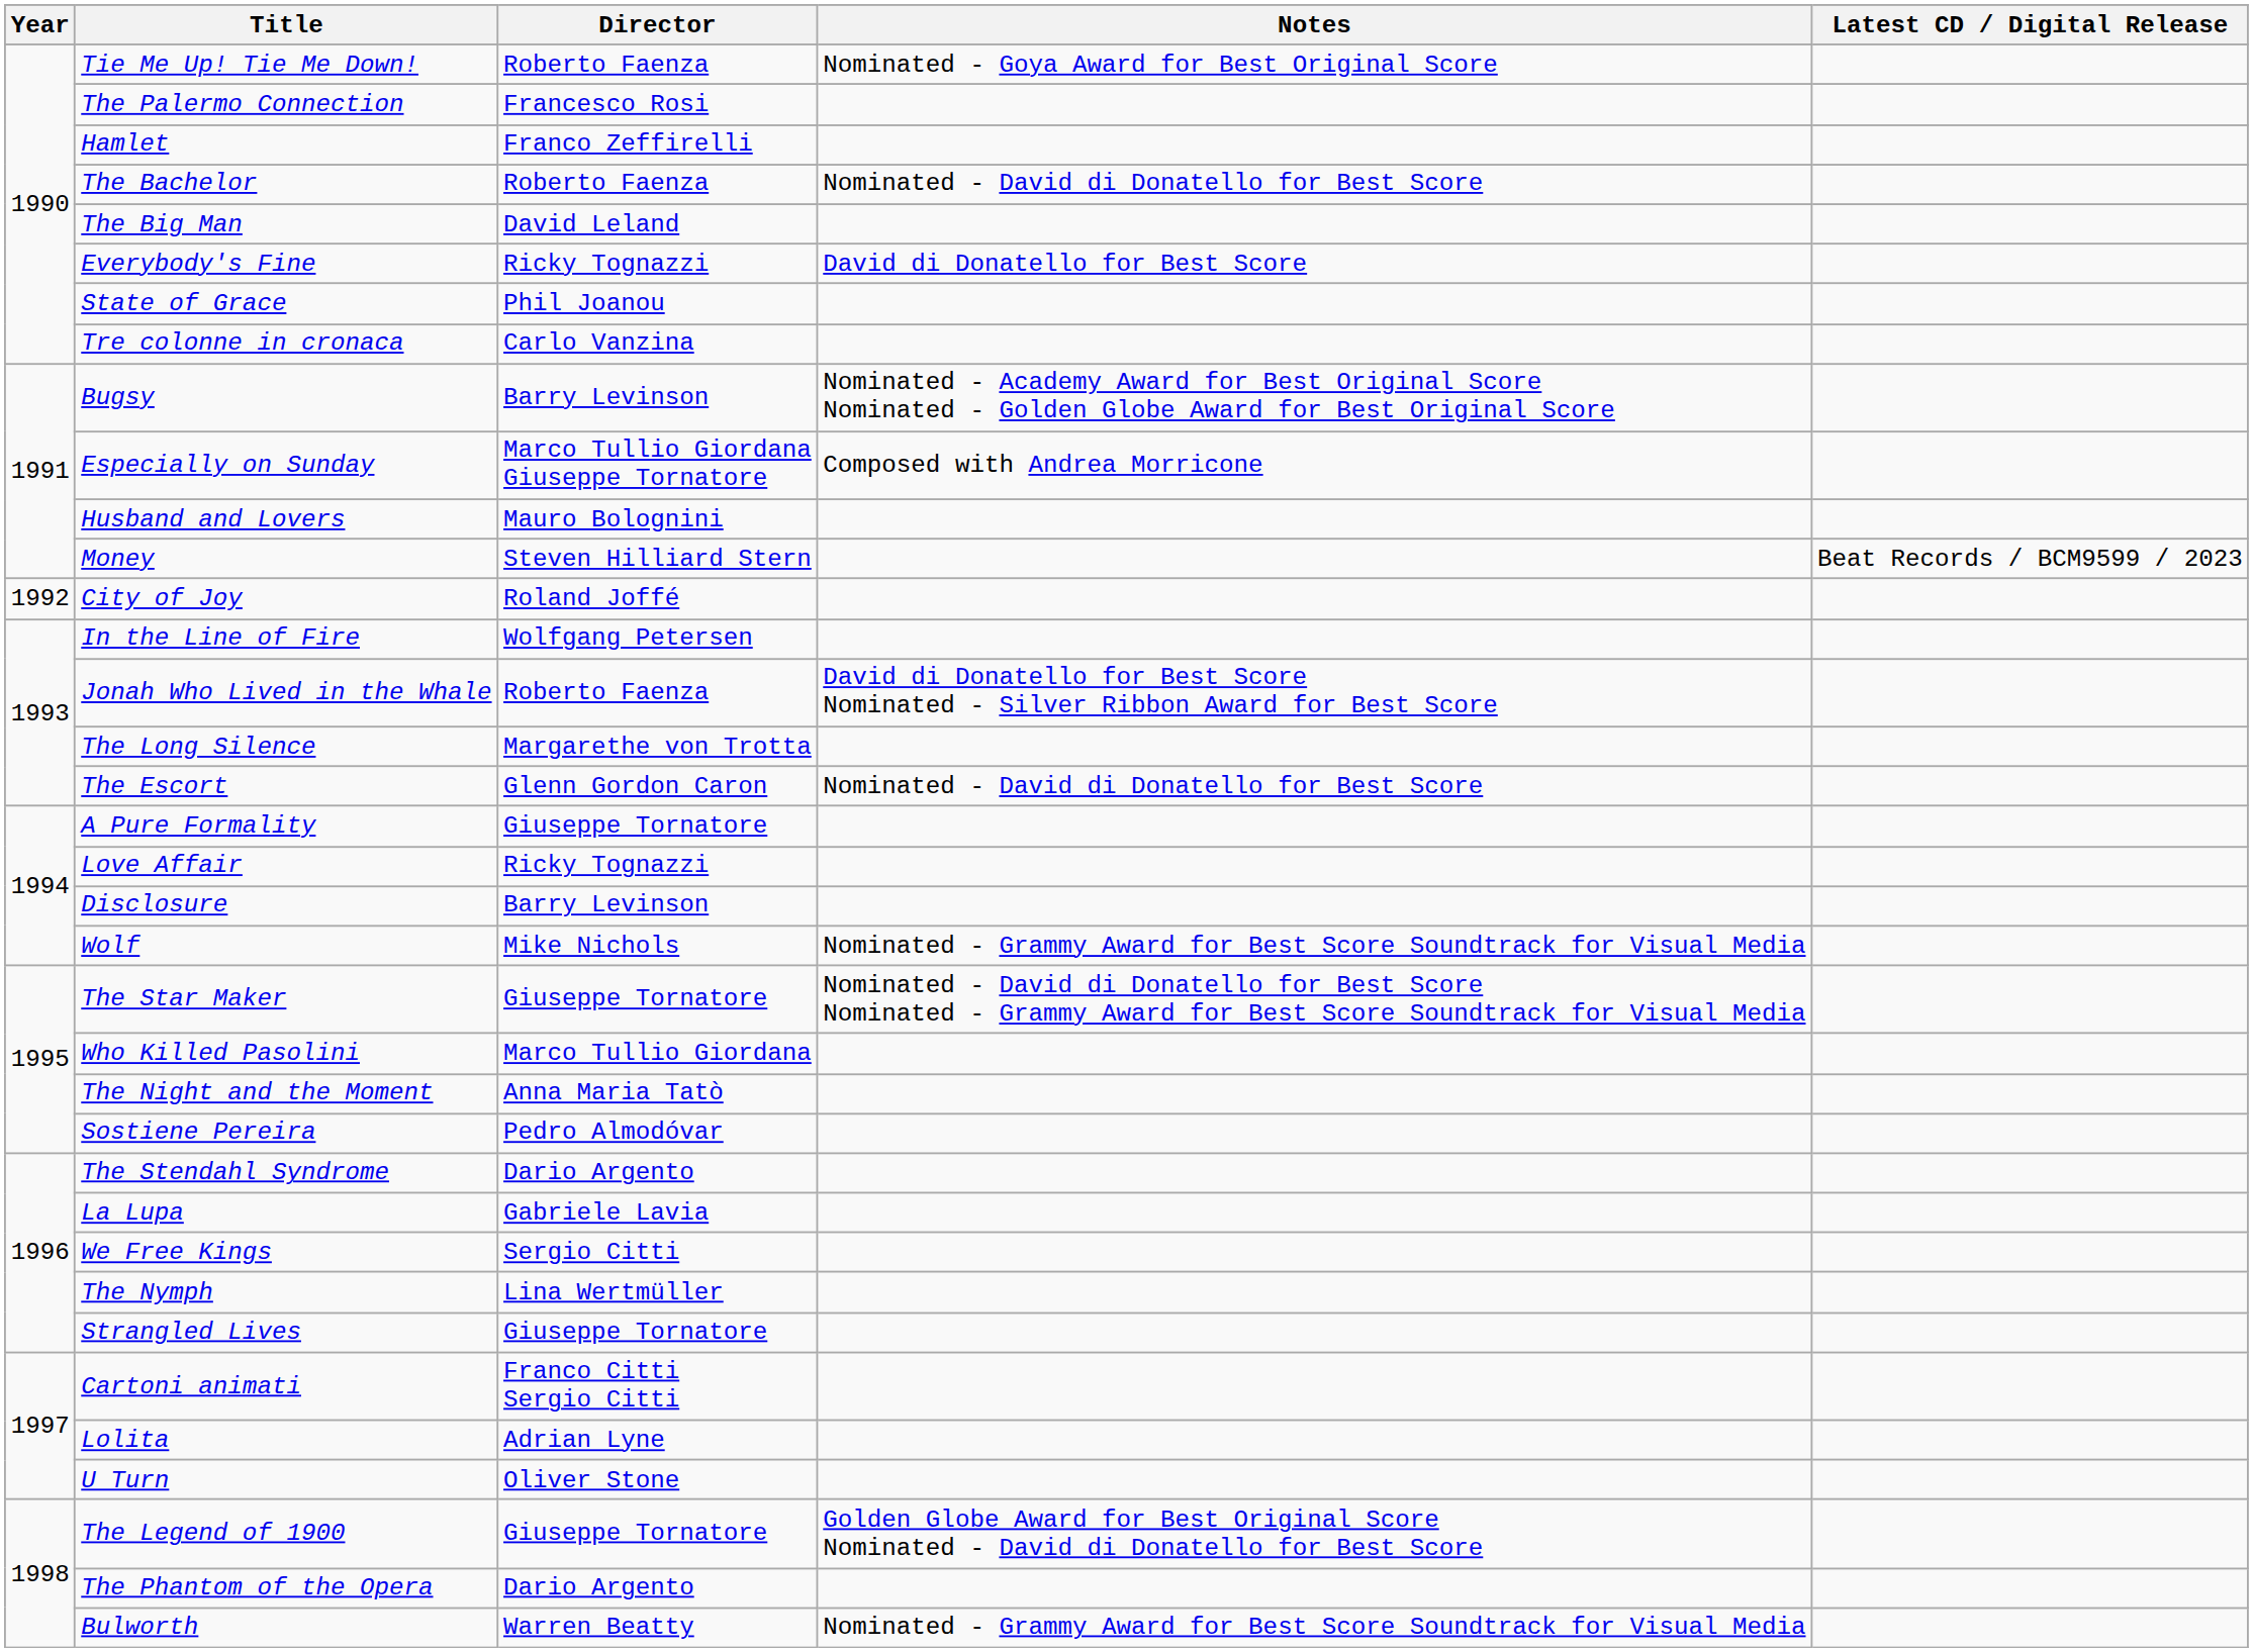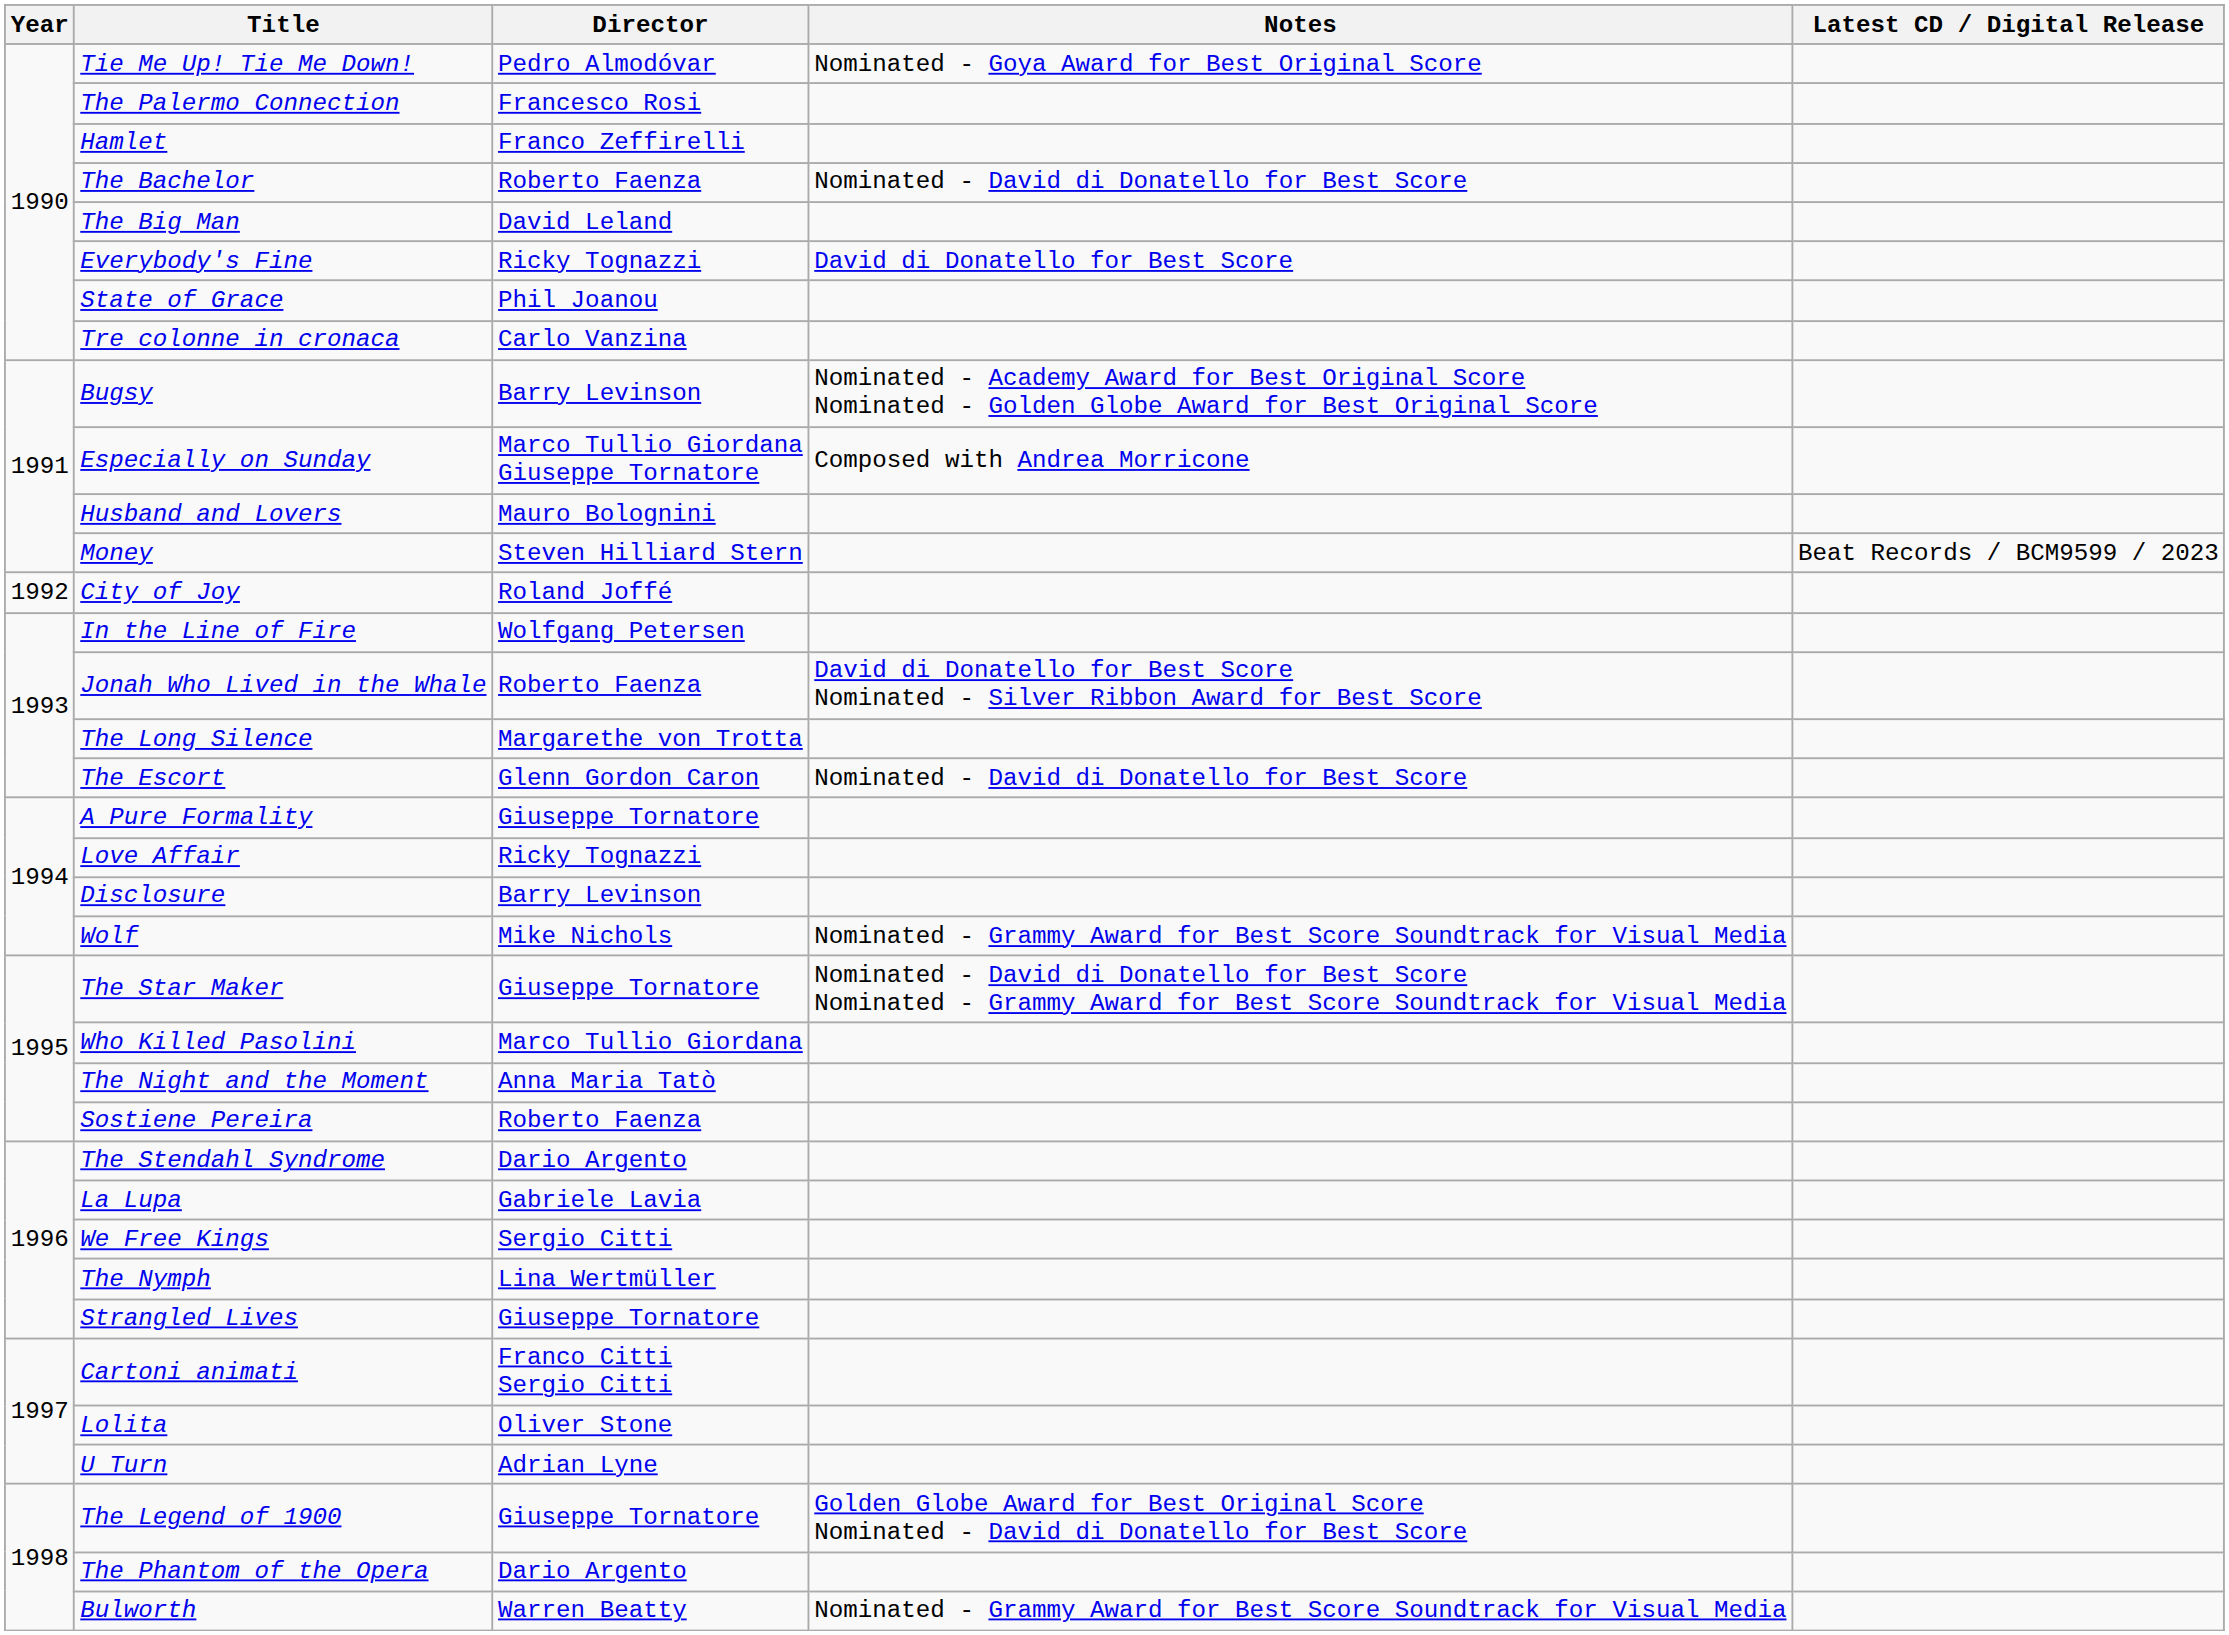 <table class="wikitable sortable">
 <tr>
 <th>Year</th>
 <th>Title</th>
 <th>Director</th>
 <th>Notes</th>
 <th>Latest CD / Digital Release</th>
 </tr>
 <tr>
 <td rowspan="8">1990</td>
 <td><em><a href='#'>Tie Me Up! Tie Me Down!</a></em></td>
-<td><a href='#'>Roberto Faenza</a></td>
+<td><a href='#'>Pedro Almodóvar</a></td>
 <td>Nominated - <a href='#'>Goya Award for Best Original Score</a></td>
 <td></td>
 </tr>
 <tr>
 <td><em><a href='#'>The Palermo Connection</a></em></td>
 <td><a href='#'>Francesco Rosi</a></td>
 <td></td>
 <td></td>
 </tr>
 <tr>
 <td><em><a href='#'>Hamlet</a></em></td>
 <td><a href='#'>Franco Zeffirelli</a></td>
 <td></td>
 <td></td>
 </tr>
 <tr>
 <td><em><a href='#'>The Bachelor</a></em></td>
 <td><a href='#'>Roberto Faenza</a></td>
 <td>Nominated - <a href='#'>David di Donatello for Best Score</a></td>
 <td></td>
 </tr>
 <tr>
 <td><em><a href='#'>The Big Man</a></em></td>
 <td><a href='#'>David Leland</a></td>
 <td></td>
 <td></td>
 </tr>
 <tr>
 <td><em><a href='#'>Everybody's Fine</a></em></td>
 <td><a href='#'>Ricky Tognazzi</a></td>
 <td><a href='#'>David di Donatello for Best Score</a></td>
 <td></td>
 </tr>
 <tr>
 <td><em><a href='#'>State of Grace</a></em></td>
 <td><a href='#'>Phil Joanou</a></td>
 <td></td>
 <td></td>
 </tr>
 <tr>
 <td><em><a href='#'>Tre colonne in cronaca</a></em></td>
 <td><a href='#'>Carlo Vanzina</a></td>
 <td></td>
 <td></td>
 </tr>
 <tr>
 <td rowspan="4">1991</td>
 <td><em><a href='#'>Bugsy</a></em></td>
 <td><a href='#'>Barry Levinson</a></td>
 <td>Nominated - <a href='#'>Academy Award for Best Original Score</a><br>Nominated - <a href='#'>Golden Globe Award for Best Original Score</a></td>
 <td></td>
 </tr>
 <tr>
 <td><em><a href='#'>Especially on Sunday</a></em></td>
 <td><a href='#'>Marco Tullio Giordana</a><br><a href='#'>Giuseppe Tornatore</a></td>
 <td>Composed with <a href='#'>Andrea Morricone</a></td>
 <td></td>
 </tr>
 <tr>
 <td><em><a href='#'>Husband and Lovers</a></em></td>
 <td><a href='#'>Mauro Bolognini</a></td>
 <td></td>
 <td></td>
 </tr>
 <tr>
 <td><em><a href='#'>Money</a></em></td>
 <td><a href='#'>Steven Hilliard Stern</a></td>
 <td></td>
 <td>Beat Records / BCM9599 / 2023</td>
 </tr>
 <tr>
 <td rowspan="1">1992</td>
 <td><em><a href='#'>City of Joy</a></em></td>
 <td><a href='#'>Roland Joffé</a></td>
 <td></td>
 <td></td>
 </tr>
 <tr>
 <td rowspan="4">1993</td>
 <td><em><a href='#'>In the Line of Fire</a></em></td>
 <td><a href='#'>Wolfgang Petersen</a></td>
 <td></td>
 <td></td>
 </tr>
 <tr>
 <td><em><a href='#'>Jonah Who Lived in the Whale</a></em></td>
 <td><a href='#'>Roberto Faenza</a></td>
 <td><a href='#'>David di Donatello for Best Score</a><br>Nominated - <a href='#'>Silver Ribbon Award for Best Score</a></td>
 <td></td>
 </tr>
 <tr>
 <td><em><a href='#'>The Long Silence</a></em></td>
 <td><a href='#'>Margarethe von Trotta</a></td>
 <td></td>
 <td></td>
 </tr>
 <tr>
 <td><em><a href='#'>The Escort</a></em></td>
 <td><a href='#'>Glenn Gordon Caron</a></td>
 <td>Nominated - <a href='#'>David di Donatello for Best Score</a></td>
 <td></td>
 </tr>
 <tr>
 <td rowspan="4">1994</td>
 <td><em><a href='#'>A Pure Formality</a></em></td>
 <td><a href='#'>Giuseppe Tornatore</a></td>
 <td></td>
 <td></td>
 </tr>
 <tr>
 <td><em><a href='#'>Love Affair</a></em></td>
 <td><a href='#'>Ricky Tognazzi</a></td>
 <td></td>
 <td></td>
 </tr>
 <tr>
 <td><em><a href='#'>Disclosure</a></em></td>
 <td><a href='#'>Barry Levinson</a></td>
 <td></td>
 <td></td>
 </tr>
 <tr>
 <td><em><a href='#'>Wolf</a></em></td>
 <td><a href='#'>Mike Nichols</a></td>
 <td>Nominated - <a href='#'>Grammy Award for Best Score Soundtrack for Visual Media</a></td>
 <td></td>
 </tr>
 <tr>
 <td rowspan="4">1995</td>
 <td><em><a href='#'>The Star Maker</a></em></td>
 <td><a href='#'>Giuseppe Tornatore</a></td>
 <td>Nominated - <a href='#'>David di Donatello for Best Score</a><br>Nominated - <a href='#'>Grammy Award for Best Score Soundtrack for Visual Media</a></td>
 <td></td>
 </tr>
 <tr>
 <td><em><a href='#'>Who Killed Pasolini</a></em></td>
 <td><a href='#'>Marco Tullio Giordana</a></td>
 <td></td>
 <td></td>
 </tr>
 <tr>
 <td><em><a href='#'>The Night and the Moment</a></em></td>
 <td><a href='#'>Anna Maria Tatò</a></td>
 <td></td>
 <td></td>
 </tr>
 <tr>
 <td><em><a href='#'>Sostiene Pereira</a></em></td>
-<td><a href='#'>Pedro Almodóvar</a></td>
+<td><a href='#'>Roberto Faenza</a></td>
 <td></td>
 <td></td>
 </tr>
 <tr>
 <td rowspan="5">1996</td>
 <td><em><a href='#'>The Stendahl Syndrome</a></em></td>
 <td><a href='#'>Dario Argento</a></td>
 <td></td>
 <td></td>
 </tr>
 <tr>
 <td><em><a href='#'>La Lupa</a></em></td>
 <td><a href='#'>Gabriele Lavia</a></td>
 <td></td>
 <td></td>
 </tr>
 <tr>
 <td><em><a href='#'>We Free Kings</a></em></td>
 <td><a href='#'>Sergio Citti</a></td>
 <td></td>
 <td></td>
 </tr>
 <tr>
 <td><em><a href='#'>The Nymph</a></em></td>
 <td><a href='#'>Lina Wertmüller</a></td>
 <td></td>
 <td></td>
 </tr>
 <tr>
 <td><em><a href='#'>Strangled Lives</a></em></td>
 <td><a href='#'>Giuseppe Tornatore</a></td>
 <td></td>
 <td></td>
 </tr>
 <tr>
 <td rowspan="3">1997</td>
 <td><em><a href='#'>Cartoni animati</a></em></td>
 <td><a href='#'>Franco Citti</a><br><a href='#'>Sergio Citti</a></td>
 <td></td>
 <td></td>
 </tr>
 <tr>
 <td><em><a href='#'>Lolita</a></em></td>
-<td><a href='#'>Adrian Lyne</a></td>
+<td><a href='#'>Oliver Stone</a></td>
 <td></td>
 <td></td>
 </tr>
 <tr>
 <td><em><a href='#'>U Turn</a></em></td>
-<td><a href='#'>Oliver Stone</a></td>
+<td><a href='#'>Adrian Lyne</a></td>
 <td></td>
 <td></td>
 </tr>
 <tr>
 <td rowspan="3">1998</td>
 <td><em><a href='#'>The Legend of 1900</a></em></td>
 <td><a href='#'>Giuseppe Tornatore</a></td>
 <td><a href='#'>Golden Globe Award for Best Original Score</a><br>Nominated - <a href='#'>David di Donatello for Best Score</a></td>
 <td></td>
 </tr>
 <tr>
 <td><em><a href='#'>The Phantom of the Opera</a></em></td>
 <td><a href='#'>Dario Argento</a></td>
 <td></td>
 <td></td>
 </tr>
 <tr>
 <td><em><a href='#'>Bulworth</a></em></td>
 <td><a href='#'>Warren Beatty</a></td>
 <td>Nominated - <a href='#'>Grammy Award for Best Score Soundtrack for Visual Media</a></td>
 <td></td>
 </tr>
 </table>
